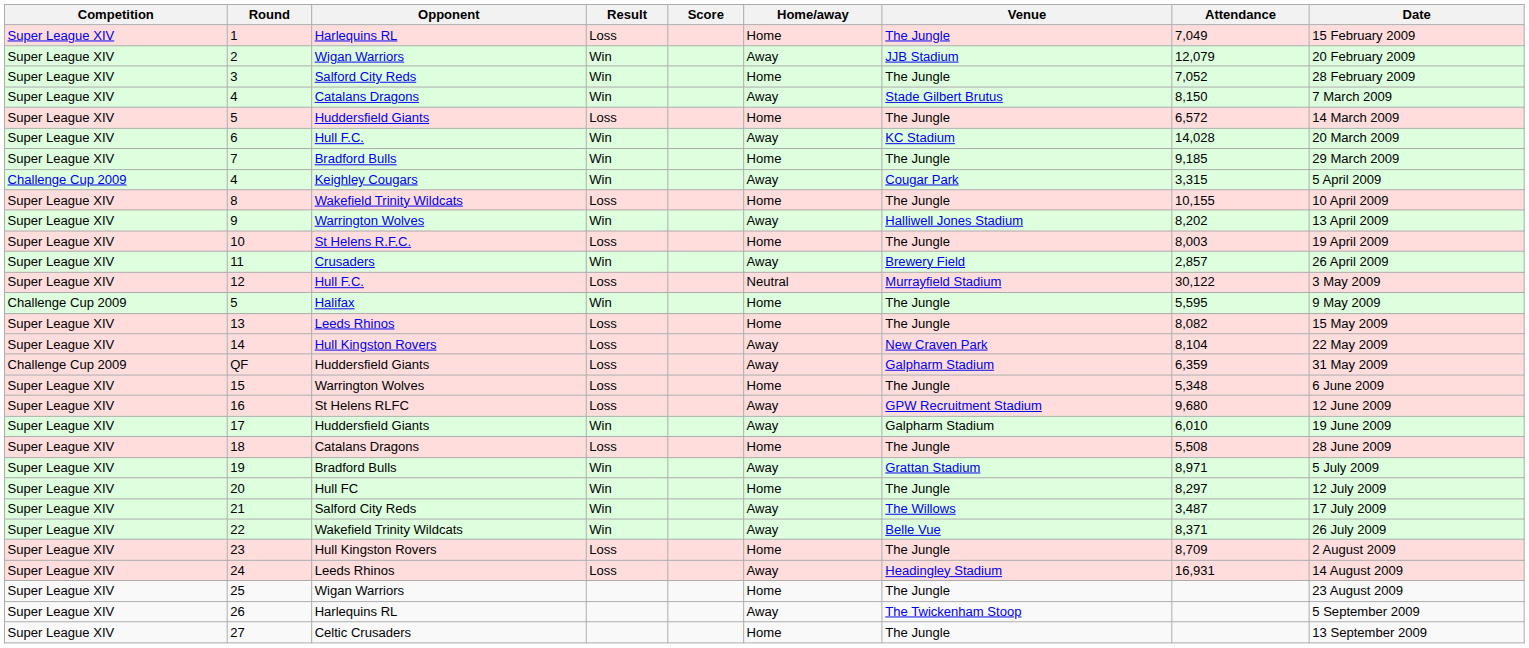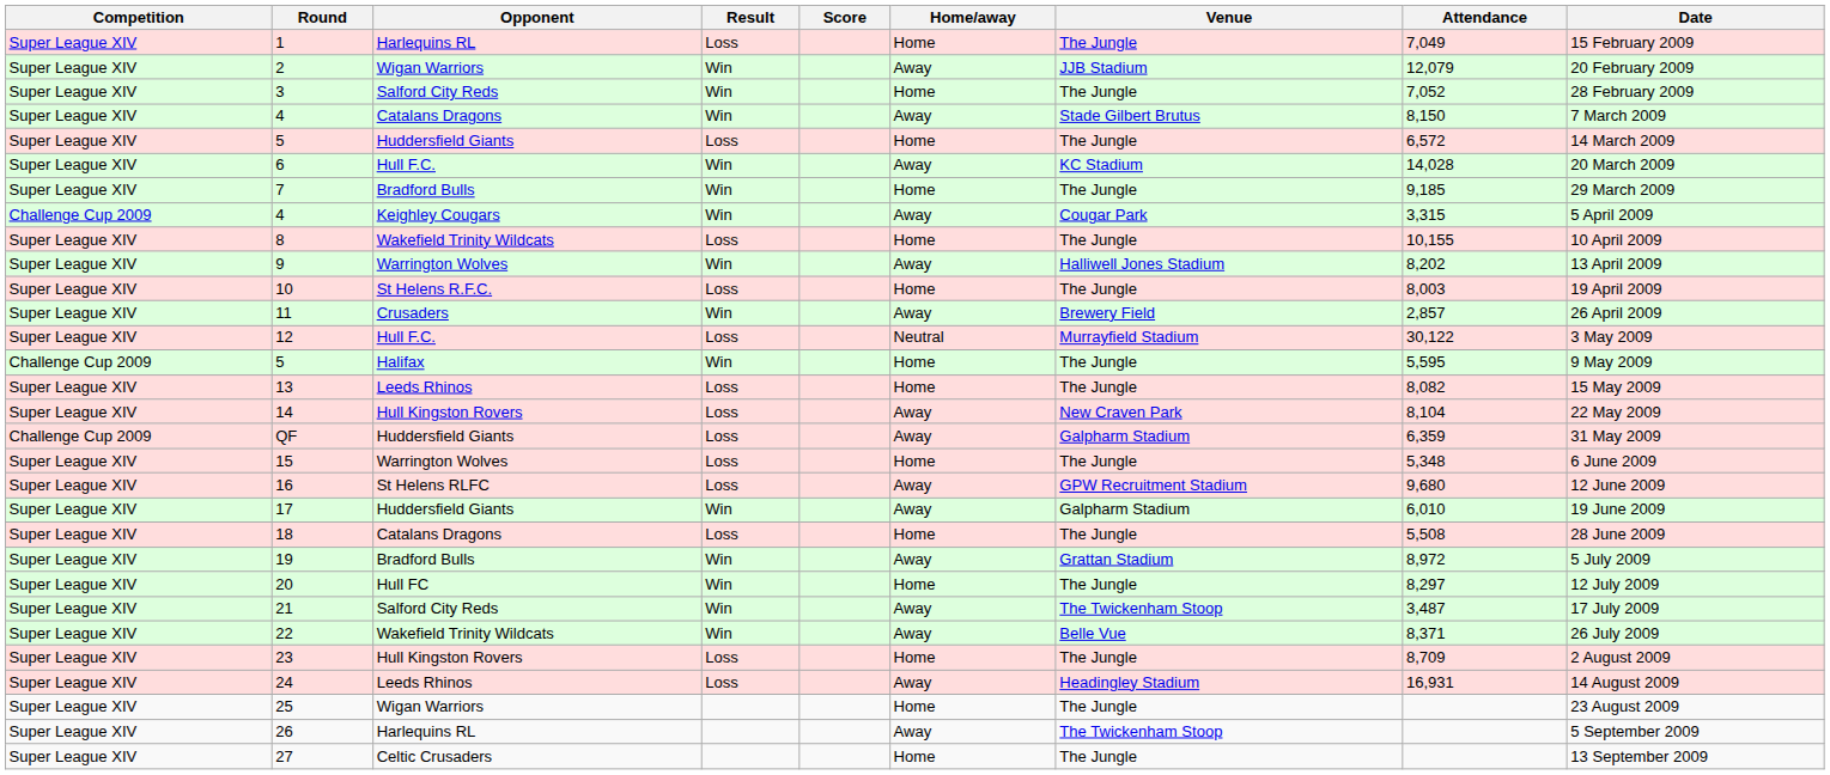 <table class="wikitable"  style="font-size:85%; width:100%;">
 <tr>
 <th>Competition</th>
 <th>Round</th>
 <th>Opponent</th>
 <th>Result</th>
 <th>Score</th>
 <th>Home/away</th>
 <th>Venue</th>
 <th>Attendance</th>
 <th>Date</th>
 </tr>
 <tr style="background:#fdd;">
 <td><a href='#'>Super League XIV</a></td>
 <td>1</td>
 <td> <a href='#'>Harlequins RL</a></td>
 <td>Loss</td>
 <td></td>
 <td>Home</td>
 <td><a href='#'>The Jungle</a></td>
 <td>7,049</td>
 <td>15 February 2009</td>
 </tr>
 <tr style="background:#dfd;">
 <td>Super League XIV</td>
 <td>2</td>
 <td> <a href='#'>Wigan Warriors</a></td>
 <td>Win</td>
 <td></td>
 <td>Away</td>
 <td><a href='#'>JJB Stadium</a></td>
 <td>12,079</td>
 <td>20 February 2009</td>
 </tr>
 <tr style="background:#dfd;">
 <td>Super League XIV</td>
 <td>3</td>
 <td> <a href='#'>Salford City Reds</a></td>
 <td>Win</td>
 <td></td>
 <td>Home</td>
 <td>The Jungle</td>
 <td>7,052</td>
 <td>28 February 2009</td>
 </tr>
 <tr style="background:#dfd;">
 <td>Super League XIV</td>
 <td>4</td>
 <td> <a href='#'>Catalans Dragons</a></td>
 <td>Win</td>
 <td></td>
 <td>Away</td>
 <td><a href='#'>Stade Gilbert Brutus</a></td>
 <td>8,150</td>
 <td>7 March 2009</td>
 </tr>
 <tr style="background:#fdd;">
 <td>Super League XIV</td>
 <td>5</td>
 <td> <a href='#'>Huddersfield Giants</a></td>
 <td>Loss</td>
 <td></td>
 <td>Home</td>
 <td>The Jungle</td>
 <td>6,572</td>
 <td>14 March 2009</td>
 </tr>
 <tr style="background:#dfd;">
 <td>Super League XIV</td>
 <td>6</td>
 <td> <a href='#'>Hull F.C.</a></td>
 <td>Win</td>
 <td></td>
 <td>Away</td>
 <td><a href='#'>KC Stadium</a></td>
 <td>14,028</td>
 <td>20 March 2009</td>
 </tr>
 <tr style="background:#dfd;">
 <td>Super League XIV</td>
 <td>7</td>
 <td> <a href='#'>Bradford Bulls</a></td>
 <td>Win</td>
 <td></td>
 <td>Home</td>
 <td>The Jungle</td>
 <td>9,185</td>
 <td>29 March 2009</td>
 </tr>
 <tr style="background:#dfd;">
 <td><a href='#'>Challenge Cup 2009</a></td>
 <td>4</td>
 <td> <a href='#'>Keighley Cougars</a></td>
 <td>Win</td>
 <td></td>
 <td>Away</td>
 <td><a href='#'>Cougar Park</a></td>
 <td>3,315</td>
 <td>5 April 2009</td>
 </tr>
 <tr style="background:#fdd;">
 <td>Super League XIV</td>
 <td>8</td>
 <td> <a href='#'>Wakefield Trinity Wildcats</a></td>
 <td>Loss</td>
 <td></td>
 <td>Home</td>
 <td>The Jungle</td>
 <td>10,155</td>
 <td>10 April 2009</td>
 </tr>
 <tr style="background:#dfd;">
 <td>Super League XIV</td>
 <td>9</td>
 <td> <a href='#'>Warrington Wolves</a></td>
 <td>Win</td>
 <td></td>
 <td>Away</td>
 <td><a href='#'>Halliwell Jones Stadium</a></td>
 <td>8,202</td>
 <td>13 April 2009</td>
 </tr>
 <tr style="background:#fdd;">
 <td>Super League XIV</td>
 <td>10</td>
 <td> <a href='#'>St Helens R.F.C.</a></td>
 <td>Loss</td>
 <td></td>
 <td>Home</td>
 <td>The Jungle</td>
 <td>8,003</td>
 <td>19 April 2009</td>
 </tr>
 <tr style="background:#dfd;">
 <td>Super League XIV</td>
 <td>11</td>
 <td> <a href='#'>Crusaders</a></td>
 <td>Win</td>
 <td></td>
 <td>Away</td>
 <td><a href='#'>Brewery Field</a></td>
 <td>2,857</td>
 <td>26 April 2009</td>
 </tr>
 <tr style="background:#fdd;">
 <td>Super League XIV</td>
 <td>12</td>
 <td> <a href='#'>Hull F.C.</a></td>
 <td>Loss</td>
 <td></td>
 <td>Neutral</td>
 <td><a href='#'>Murrayfield Stadium</a></td>
 <td>30,122</td>
 <td>3 May 2009</td>
 </tr>
 <tr style="background:#dfd;">
 <td>Challenge Cup 2009</td>
 <td>5</td>
 <td> <a href='#'>Halifax</a></td>
 <td>Win</td>
 <td></td>
 <td>Home</td>
 <td>The Jungle</td>
 <td>5,595</td>
 <td>9 May 2009</td>
 </tr>
 <tr style="background:#fdd;">
 <td>Super League XIV</td>
 <td>13</td>
 <td> <a href='#'>Leeds Rhinos</a></td>
 <td>Loss</td>
 <td></td>
 <td>Home</td>
 <td>The Jungle</td>
 <td>8,082</td>
 <td>15 May 2009</td>
 </tr>
 <tr style="background:#fdd;">
 <td>Super League XIV</td>
 <td>14</td>
 <td> <a href='#'>Hull Kingston Rovers</a></td>
 <td>Loss</td>
 <td></td>
 <td>Away</td>
 <td><a href='#'>New Craven Park</a></td>
 <td>8,104</td>
 <td>22 May 2009</td>
 </tr>
 <tr style="background:#fdd;">
 <td>Challenge Cup 2009</td>
 <td>QF</td>
 <td> Huddersfield Giants</td>
 <td>Loss</td>
 <td></td>
 <td>Away</td>
 <td><a href='#'>Galpharm Stadium</a></td>
 <td>6,359</td>
 <td>31 May 2009</td>
 </tr>
 <tr style="background:#fdd;">
 <td>Super League XIV</td>
 <td>15</td>
 <td> Warrington Wolves</td>
 <td>Loss</td>
 <td></td>
 <td>Home</td>
 <td>The Jungle</td>
 <td>5,348</td>
 <td>6 June 2009</td>
 </tr>
 <tr style="background:#fdd;">
 <td>Super League XIV</td>
 <td>16</td>
 <td> St Helens RLFC</td>
 <td>Loss</td>
 <td></td>
 <td>Away</td>
 <td><a href='#'>GPW Recruitment Stadium</a></td>
 <td>9,680</td>
 <td>12 June 2009</td>
 </tr>
 <tr style="background:#dfd;">
 <td>Super League XIV</td>
 <td>17</td>
 <td> Huddersfield Giants</td>
 <td>Win</td>
 <td></td>
 <td>Away</td>
 <td>Galpharm Stadium</td>
 <td>6,010</td>
 <td>19 June 2009</td>
 </tr>
 <tr style="background:#fdd;">
 <td>Super League XIV</td>
 <td>18</td>
 <td> Catalans Dragons</td>
 <td>Loss</td>
 <td></td>
 <td>Home</td>
 <td>The Jungle</td>
 <td>5,508</td>
 <td>28 June 2009</td>
 </tr>
 <tr style="background:#dfd;">
 <td>Super League XIV</td>
 <td>19</td>
 <td> Bradford Bulls</td>
 <td>Win</td>
 <td></td>
 <td>Away</td>
 <td><a href='#'>Grattan Stadium</a></td>
-<td>8,971</td>
+<td>8,972</td>
 <td>5 July 2009</td>
 </tr>
 <tr style="background:#dfd;">
 <td>Super League XIV</td>
 <td>20</td>
 <td> Hull FC</td>
 <td>Win</td>
 <td></td>
 <td>Home</td>
 <td>The Jungle</td>
 <td>8,297</td>
 <td>12 July 2009</td>
 </tr>
 <tr style="background:#dfd;">
 <td>Super League XIV</td>
 <td>21</td>
 <td> Salford City Reds</td>
 <td>Win</td>
 <td></td>
 <td>Away</td>
-<td><a href='#'>The Willows</a></td>
+<td><a href='#'>The Twickenham Stoop</a></td>
 <td>3,487</td>
 <td>17 July 2009</td>
 </tr>
 <tr style="background:#dfd;">
 <td>Super League XIV</td>
 <td>22</td>
 <td> Wakefield Trinity Wildcats</td>
 <td>Win</td>
 <td></td>
 <td>Away</td>
 <td><a href='#'>Belle Vue</a></td>
 <td>8,371</td>
 <td>26 July 2009</td>
 </tr>
 <tr style="background:#fdd;">
 <td>Super League XIV</td>
 <td>23</td>
 <td> Hull Kingston Rovers</td>
 <td>Loss</td>
 <td></td>
 <td>Home</td>
 <td>The Jungle</td>
 <td>8,709</td>
 <td>2 August 2009</td>
 </tr>
 <tr style="background:#fdd;">
 <td>Super League XIV</td>
 <td>24</td>
 <td> Leeds Rhinos</td>
 <td>Loss</td>
 <td></td>
 <td>Away</td>
 <td><a href='#'>Headingley Stadium</a></td>
 <td>16,931</td>
 <td>14 August 2009</td>
 </tr>
 <tr>
 <td>Super League XIV</td>
 <td>25</td>
 <td> Wigan Warriors</td>
 <td></td>
 <td></td>
 <td>Home</td>
 <td>The Jungle</td>
 <td></td>
 <td>23 August 2009</td>
 </tr>
 <tr>
 <td>Super League XIV</td>
 <td>26</td>
 <td> Harlequins RL</td>
 <td></td>
 <td></td>
 <td>Away</td>
 <td><a href='#'>The Twickenham Stoop</a></td>
 <td></td>
 <td>5 September 2009</td>
 </tr>
 <tr>
 <td>Super League XIV</td>
 <td>27</td>
 <td> Celtic Crusaders</td>
 <td></td>
 <td></td>
 <td>Home</td>
 <td>The Jungle</td>
 <td></td>
 <td>13 September 2009</td>
 </tr>
 </table>
